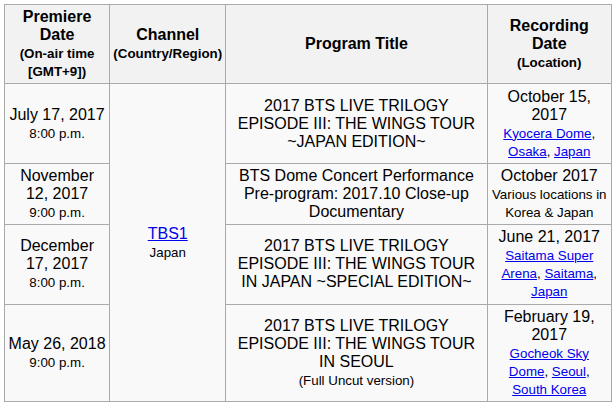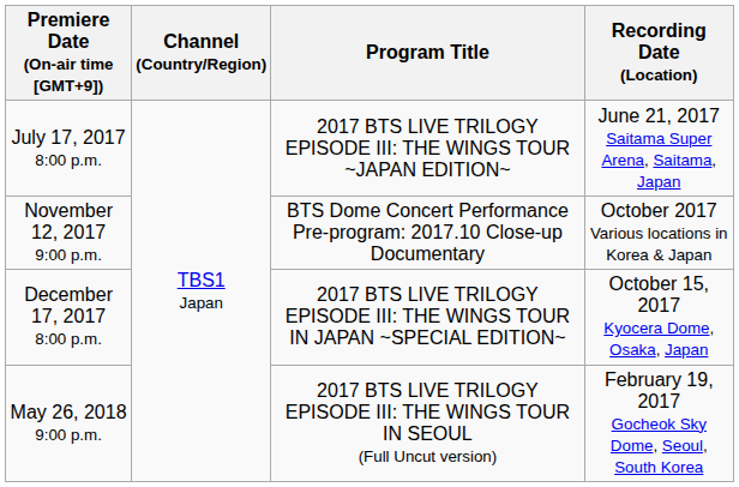 <table class="wikitable" style="text-align:center">
 <tr>
 <th style="width:150px;">Premiere Date<br><small>(On-air time [GMT+9])</small></th>
 <th style="width:75px;">Channel<br><small>(Country/Region)</small></th>
 <th style="width:600px;">Program Title</th>
 <th style="width:200px;">Recording Date<br><small>(Location)</small></th>
 </tr>
 <tr>
 <td>July 17, 2017<br><small>8:00 p.m.</small></td>
 <td rowspan="4"><a href='#'>TBS1</a><br><small>Japan</small></td>
 <td>2017 BTS LIVE TRILOGY EPISODE III: THE WINGS TOUR ~JAPAN EDITION~</td>
-<td>October 15, 2017<br><small><a href='#'>Kyocera Dome</a>, <a href='#'>Osaka</a>, <a href='#'>Japan</a></small></td>
+<td>June 21, 2017<br><small><a href='#'>Saitama Super Arena</a>, <a href='#'>Saitama</a>, <a href='#'>Japan</a></small></td>
 </tr>
 <tr>
 <td>November 12, 2017<br><small>9:00 p.m.</small></td>
 <td>BTS Dome Concert Performance Pre-program: 2017.10 Close-up Documentary</td>
 <td>October 2017<br><small>Various locations in Korea & Japan</small></td>
 </tr>
 <tr>
 <td>December 17, 2017<br><small>8:00 p.m.</small></td>
 <td>2017 BTS LIVE TRILOGY EPISODE III: THE WINGS TOUR IN JAPAN ~SPECIAL EDITION~</td>
-<td>June 21, 2017<br><small><a href='#'>Saitama Super Arena</a>, <a href='#'>Saitama</a>, <a href='#'>Japan</a></small></td>
+<td>October 15, 2017<br><small><a href='#'>Kyocera Dome</a>, <a href='#'>Osaka</a>, <a href='#'>Japan</a></small></td>
 </tr>
 <tr>
 <td>May 26, 2018<br><small>9:00 p.m.</small></td>
 <td>2017 BTS LIVE TRILOGY EPISODE III: THE WINGS TOUR IN SEOUL<br><small>(Full Uncut version)</small></td>
 <td>February 19, 2017<br><small><a href='#'>Gocheok Sky Dome</a>, <a href='#'>Seoul</a>, <a href='#'>South Korea</a></small></td>
 </tr>
 </table>
